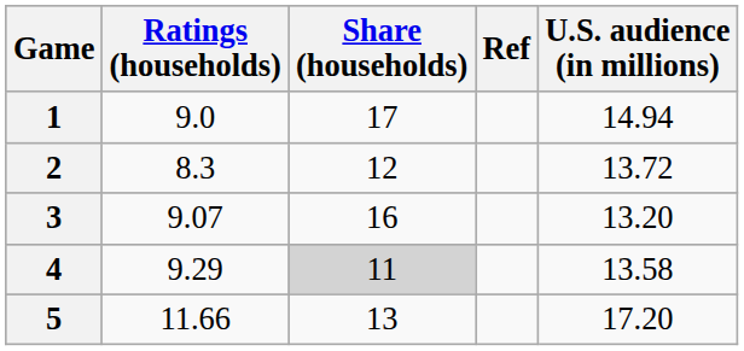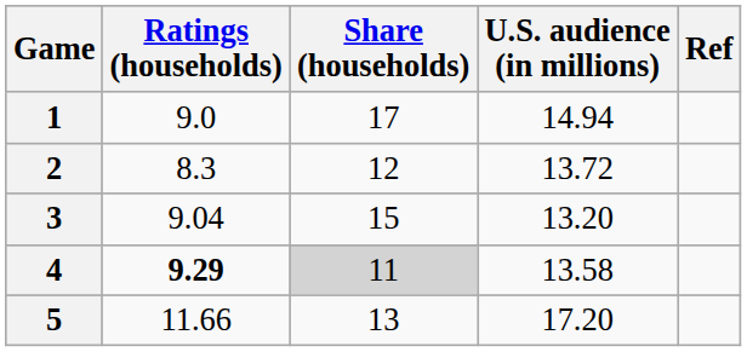 <table class="wikitable sortable plainrowheaders" style="text-align:center;">
 <tr>
 <th scope="col">Game</th>
 <th scope="col"><a href='#'>Ratings</a><br>(households)</th>
 <th scope="col"><a href='#'>Share</a><br>(households)</th>
+<th scope="col">U.S. audience<br>(in millions)</th>
 <th scope="col" class=unsortable>Ref</th>
-<th scope="col">U.S. audience<br>(in millions)</th>
 </tr>
 <tr>
 <th scope="row" style="text-align:center">1</th>
 <td>9.0</td>
 <td>17</td>
+<td>14.94</td>
 <td></td>
-<td>14.94</td>
 </tr>
 <tr>
 <th scope="row" style="text-align:center">2</th>
 <td>8.3</td>
 <td>12</td>
+<td>13.72</td>
 <td></td>
-<td>13.72</td>
 </tr>
 <tr>
 <th scope="row" style="text-align:center">3</th>
-<td>9.07</td>
-<td>16</td>
+<td>9.04</td>
+<td>15</td>
+<td>13.20</td>
 <td></td>
-<td>13.20</td>
 </tr>
 <tr>
 <th scope="row" style="text-align:center">4</th>
-<td>9.29</td>
+<td><strong>9.29</strong></td>
 <td style="background: lightgrey;">11</td>
+<td>13.58</td>
 <td></td>
-<td>13.58</td>
 </tr>
 <tr>
 <th scope="row" style="text-align:center">5</th>
 <td>11.66</td>
 <td>13</td>
+<td>17.20</td>
 <td></td>
-<td>17.20</td>
 </tr>
 </table>
